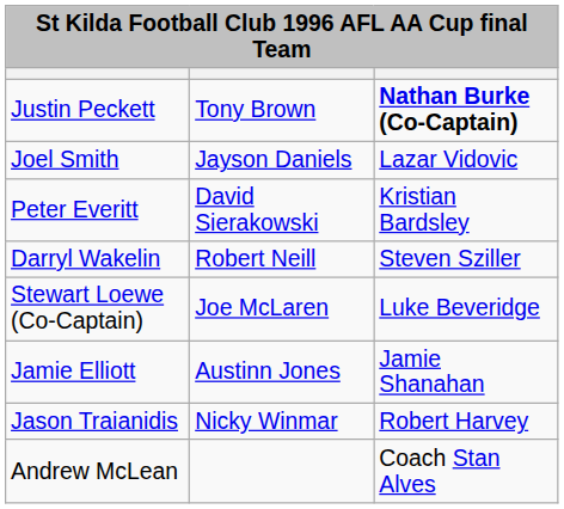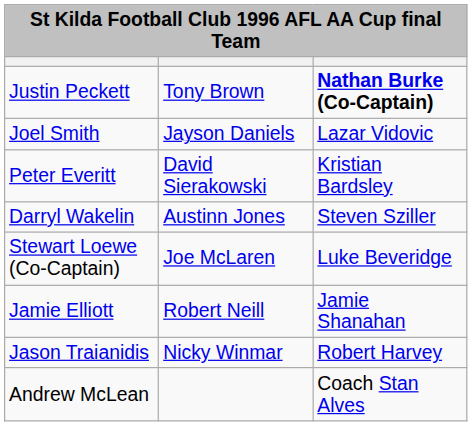 <table class="wikitable">
 <tr>
 <th colspan=6 style="background:silver">St Kilda Football Club 1996 AFL AA Cup final Team</th>
 </tr>
 <tr>
 <th style="text-align:center; width:120px;"></th>
 <th style="text-align:center; width:120px;"></th>
 <th style="text-align:center; width:120px;"></th>
 </tr>
 <tr>
 <td><a href='#'>Justin Peckett</a></td>
 <td><a href='#'>Tony Brown</a></td>
 <td><strong><a href='#'>Nathan Burke</a> (Co-Captain)</strong></td>
 </tr>
 <tr>
 <td><a href='#'>Joel Smith</a></td>
 <td><a href='#'>Jayson Daniels</a></td>
 <td><a href='#'>Lazar Vidovic</a></td>
 </tr>
 <tr>
 <td><a href='#'>Peter Everitt</a></td>
 <td><a href='#'>David Sierakowski</a></td>
 <td><a href='#'>Kristian Bardsley</a></td>
 </tr>
 <tr>
 <td><a href='#'>Darryl Wakelin</a></td>
-<td><a href='#'>Robert Neill</a></td>
+<td><a href='#'>Austinn Jones</a></td>
 <td><a href='#'>Steven Sziller</a></td>
 </tr>
 <tr>
 <td><a href='#'>Stewart Loewe</a> (Co-Captain)</td>
 <td><a href='#'>Joe McLaren</a></td>
 <td><a href='#'>Luke Beveridge</a></td>
 </tr>
 <tr>
 <td><a href='#'>Jamie Elliott</a></td>
-<td><a href='#'>Austinn Jones</a></td>
+<td><a href='#'>Robert Neill</a></td>
 <td><a href='#'>Jamie Shanahan</a></td>
 </tr>
 <tr>
 <td><a href='#'>Jason Traianidis</a></td>
 <td><a href='#'>Nicky Winmar</a></td>
 <td><a href='#'>Robert Harvey</a></td>
 </tr>
 <tr>
 <td>Andrew McLean</td>
 <td></td>
 <td>Coach <a href='#'>Stan Alves</a></td>
 </tr>
 </table>
